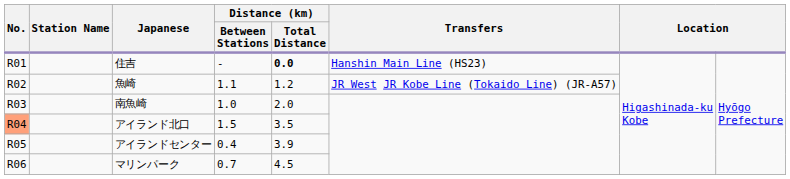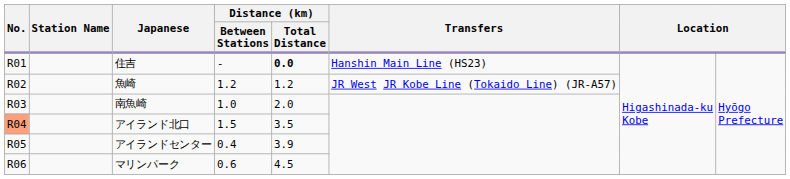 <table class="wikitable">
 <tr>
 <th rowspan="2" style="border-bottom:solid 3px #9686BD">No.</th>
 <th rowspan="2" style="border-bottom:solid 3px #9686BD">Station Name</th>
 <th rowspan="2" style="border-bottom:solid 3px #9686BD">Japanese</th>
 <th colspan="2">Distance (km)</th>
 <th rowspan="2" style="border-bottom:solid 3px #9686BD">Transfers</th>
 <th colspan="2" rowspan="2" style="border-bottom:solid 3px #9686BD">Location</th>
 </tr>
 <tr>
 <th style="border-bottom:solid 3px #9686BD">Between<br>Stations</th>
 <th style="border-bottom:solid 3px #9686BD">Total<br>Distance</th>
 </tr>
 <tr>
 <td>R01</td>
 <td></td>
 <td>住吉</td>
 <td>-</td>
 <td><strong>0.0</strong></td>
 <td> <a href='#'>Hanshin Main Line</a> (HS23)</td>
 <td rowspan="6"><a href='#'>Higashinada-ku<br>Kobe</a></td>
 <td rowspan="6"><a href='#'>Hyōgo<br>Prefecture</a></td>
 </tr>
 <tr>
 <td>R02</td>
 <td></td>
 <td>魚崎</td>
-<td>1.1</td>
+<td>1.2</td>
 <td>1.2</td>
 <td> <a href='#'>JR West</a> <a href='#'>JR Kobe Line</a> (<a href='#'>Tokaido Line</a>) (JR-A57)</td>
 </tr>
 <tr>
 <td>R03</td>
 <td></td>
 <td>南魚崎</td>
 <td>1.0</td>
 <td>2.0</td>
 <td rowspan="4"></td>
 </tr>
 <tr>
 <td style="background: lightsalmon;">R04</td>
 <td></td>
 <td>アイランド北口</td>
 <td>1.5</td>
 <td>3.5</td>
 </tr>
 <tr>
 <td>R05</td>
 <td></td>
 <td>アイランドセンター</td>
 <td>0.4</td>
 <td>3.9</td>
 </tr>
 <tr>
 <td>R06</td>
 <td></td>
 <td>マリンパーク</td>
-<td>0.7</td>
+<td>0.6</td>
 <td>4.5</td>
 </tr>
 </table>
